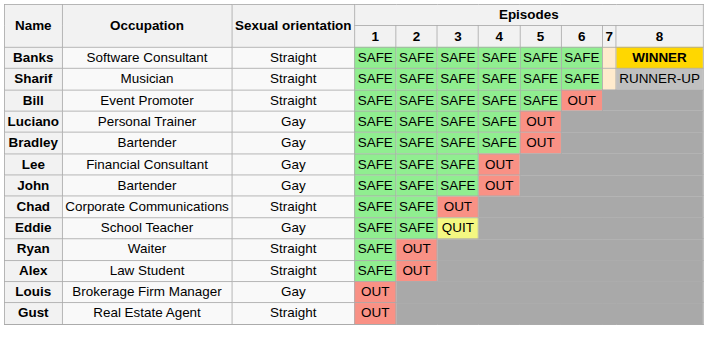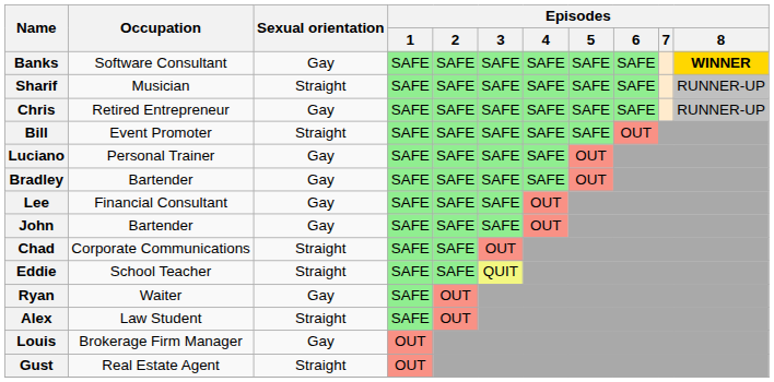 <table class="wikitable nowrap" style="text-align:center; ">
 <tr>
 <th rowspan=2>Name</th>
 <th rowspan=2>Occupation</th>
 <th rowspan=2>Sexual orientation</th>
 <th colspan="8">Episodes</th>
 </tr>
 <tr>
 <th>1</th>
 <th>2</th>
 <th>3</th>
 <th>4</th>
 <th>5</th>
 <th>6</th>
 <th>7</th>
 <th>8</th>
 </tr>
 <tr>
 <th>Banks</th>
 <td>Software Consultant</td>
-<td>Straight</td>
+<td>Gay</td>
 <td bgcolor="lightgreen">SAFE</td>
 <td bgcolor="lightgreen">SAFE</td>
 <td bgcolor="lightgreen">SAFE</td>
 <td bgcolor="lightgreen">SAFE</td>
 <td bgcolor="lightgreen">SAFE</td>
 <td bgcolor="lightgreen">SAFE</td>
 <td bgcolor="#FFEBCD"></td>
 <td bgcolor=gold><strong>WINNER</strong></td>
 </tr>
 <tr>
 <th>Sharif</th>
 <td>Musician</td>
 <td>Straight</td>
+<td bgcolor="lightgreen">SAFE</td>
+<td bgcolor="lightgreen">SAFE</td>
+<td bgcolor="lightgreen">SAFE</td>
+<td bgcolor="lightgreen">SAFE</td>
+<td bgcolor="lightgreen">SAFE</td>
+<td bgcolor="lightgreen">SAFE</td>
+<td bgcolor="#FFEBCD"></td>
+<td bgcolor=silver>RUNNER-UP</td>
+</tr>
+<tr>
+<th>Chris</th>
+<td>Retired Entrepreneur</td>
+<td>Gay</td>
 <td bgcolor="lightgreen">SAFE</td>
 <td bgcolor="lightgreen">SAFE</td>
 <td bgcolor="lightgreen">SAFE</td>
 <td bgcolor="lightgreen">SAFE</td>
 <td bgcolor="lightgreen">SAFE</td>
 <td bgcolor="lightgreen">SAFE</td>
 <td bgcolor="#FFEBCD"></td>
 <td bgcolor=silver>RUNNER-UP</td>
 </tr>
 <tr>
 <th>Bill</th>
 <td>Event Promoter</td>
 <td>Straight</td>
 <td bgcolor=lightgreen>SAFE</td>
 <td bgcolor=lightgreen>SAFE</td>
 <td bgcolor=lightgreen>SAFE</td>
 <td bgcolor=lightgreen>SAFE</td>
 <td bgcolor=lightgreen>SAFE</td>
 <td bgcolor=#F99185>OUT</td>
 <td colspan="2" bgcolor="darkgrey"></td>
 </tr>
 <tr>
 <th>Luciano</th>
 <td>Personal Trainer</td>
 <td>Gay</td>
 <td bgcolor=lightgreen>SAFE</td>
 <td bgcolor=lightgreen>SAFE</td>
 <td bgcolor=lightgreen>SAFE</td>
 <td bgcolor=lightgreen>SAFE</td>
 <td bgcolor=#F99185>OUT</td>
 <td colspan="3" bgcolor="darkgrey"></td>
 </tr>
 <tr>
 <th>Bradley</th>
 <td>Bartender</td>
 <td>Gay</td>
 <td bgcolor=lightgreen>SAFE</td>
 <td bgcolor=lightgreen>SAFE</td>
 <td bgcolor=lightgreen>SAFE</td>
 <td bgcolor=lightgreen>SAFE</td>
 <td bgcolor=#F99185>OUT</td>
 <td colspan="3" bgcolor="darkgrey"></td>
 </tr>
 <tr>
 <th>Lee</th>
 <td>Financial Consultant</td>
 <td>Gay</td>
 <td bgcolor=lightgreen>SAFE</td>
 <td bgcolor=lightgreen>SAFE</td>
 <td bgcolor=lightgreen>SAFE</td>
 <td bgcolor=#F99185>OUT</td>
 <td colspan="4" bgcolor="darkgrey"></td>
 </tr>
 <tr>
 <th>John</th>
 <td>Bartender</td>
 <td>Gay</td>
 <td bgcolor=lightgreen>SAFE</td>
 <td bgcolor=lightgreen>SAFE</td>
 <td bgcolor=lightgreen>SAFE</td>
 <td bgcolor=#F99185>OUT</td>
 <td colspan="4" bgcolor="darkgrey"></td>
 </tr>
 <tr>
 <th>Chad</th>
 <td>Corporate Communications</td>
 <td>Straight</td>
 <td bgcolor=lightgreen>SAFE</td>
 <td bgcolor=lightgreen>SAFE</td>
 <td bgcolor=#F99185>OUT</td>
 <td colspan="5" bgcolor="darkgrey"></td>
 </tr>
 <tr>
 <th>Eddie</th>
 <td>School Teacher</td>
-<td>Gay</td>
+<td>Straight</td>
 <td bgcolor=lightgreen>SAFE</td>
 <td bgcolor=lightgreen>SAFE</td>
 <td bgcolor=#F3F781>QUIT</td>
 <td colspan="5" bgcolor="darkgrey"></td>
 </tr>
 <tr>
 <th>Ryan</th>
 <td>Waiter</td>
-<td>Straight</td>
+<td>Gay</td>
 <td bgcolor=lightgreen>SAFE</td>
 <td bgcolor=#F99185>OUT</td>
 <td colspan="6" bgcolor="darkgrey"></td>
 </tr>
 <tr>
 <th>Alex</th>
 <td>Law Student</td>
 <td>Straight</td>
 <td bgcolor=lightgreen>SAFE</td>
 <td bgcolor=#F99185>OUT</td>
 <td colspan="6" bgcolor="darkgrey"></td>
 </tr>
 <tr>
 <th>Louis</th>
 <td>Brokerage Firm Manager</td>
 <td>Gay</td>
 <td bgcolor=#F99185>OUT</td>
 <td colspan="7" bgcolor="darkgrey"></td>
 </tr>
 <tr>
 <th>Gust</th>
 <td>Real Estate Agent</td>
 <td>Straight</td>
 <td bgcolor=#F99185>OUT</td>
 <td colspan="7" bgcolor="darkgrey"></td>
 </tr>
 <tr>
 </tr>
 </table>
